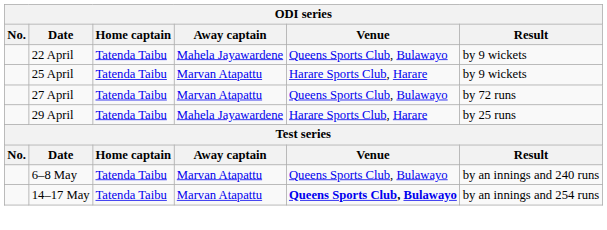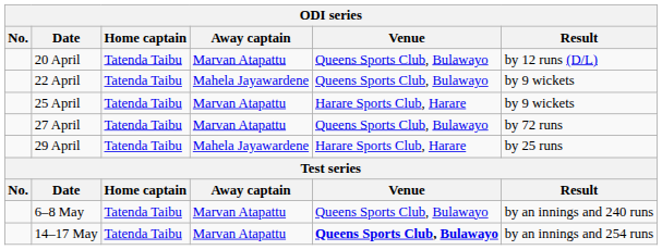 <table class="wikitable">
 <tr>
 <th colspan="6">ODI series</th>
 </tr>
 <tr>
 <th>No.</th>
 <th>Date</th>
 <th>Home captain</th>
 <th>Away captain</th>
 <th>Venue</th>
 <th>Result</th>
+</tr>
+<tr>
+<td></td>
+<td>20 April</td>
+<td><a href='#'>Tatenda Taibu</a></td>
+<td><a href='#'>Marvan Atapattu</a></td>
+<td><a href='#'>Queens Sports Club</a>, <a href='#'>Bulawayo</a></td>
+<td> by 12 runs <a href='#'>(D/L)</a></td>
 </tr>
 <tr>
 <td></td>
 <td>22 April</td>
 <td><a href='#'>Tatenda Taibu</a></td>
 <td><a href='#'>Mahela Jayawardene</a></td>
 <td><a href='#'>Queens Sports Club</a>, <a href='#'>Bulawayo</a></td>
 <td> by 9 wickets</td>
 </tr>
 <tr>
 <td></td>
 <td>25 April</td>
 <td><a href='#'>Tatenda Taibu</a></td>
 <td><a href='#'>Marvan Atapattu</a></td>
 <td><a href='#'>Harare Sports Club</a>, <a href='#'>Harare</a></td>
 <td> by 9 wickets</td>
 </tr>
 <tr>
 <td></td>
 <td>27 April</td>
 <td><a href='#'>Tatenda Taibu</a></td>
 <td><a href='#'>Marvan Atapattu</a></td>
 <td><a href='#'>Queens Sports Club</a>, <a href='#'>Bulawayo</a></td>
 <td> by 72 runs</td>
 </tr>
 <tr>
 <td></td>
 <td>29 April</td>
 <td><a href='#'>Tatenda Taibu</a></td>
 <td><a href='#'>Mahela Jayawardene</a></td>
 <td><a href='#'>Harare Sports Club</a>, <a href='#'>Harare</a></td>
 <td> by 25 runs</td>
 </tr>
 <tr>
 <th colspan="6">Test series</th>
 </tr>
 <tr>
 <th>No.</th>
 <th>Date</th>
 <th>Home captain</th>
 <th>Away captain</th>
 <th>Venue</th>
 <th>Result</th>
 </tr>
 <tr>
 <td></td>
 <td>6–8 May</td>
 <td><a href='#'>Tatenda Taibu</a></td>
 <td><a href='#'>Marvan Atapattu</a></td>
 <td><a href='#'>Queens Sports Club</a>, <a href='#'>Bulawayo</a></td>
 <td> by an innings and 240 runs</td>
 </tr>
 <tr>
 <td></td>
 <td>14–17 May</td>
 <td><a href='#'>Tatenda Taibu</a></td>
 <td><a href='#'>Marvan Atapattu</a></td>
 <td><strong><a href='#'>Queens Sports Club</a>, <a href='#'>Bulawayo</a></strong></td>
 <td> by an innings and 254 runs</td>
 </tr>
 </table>
